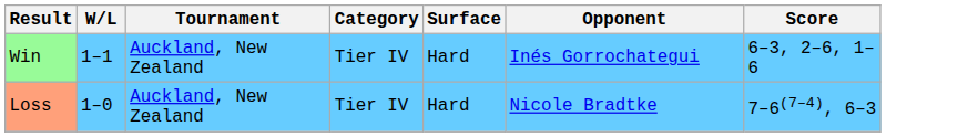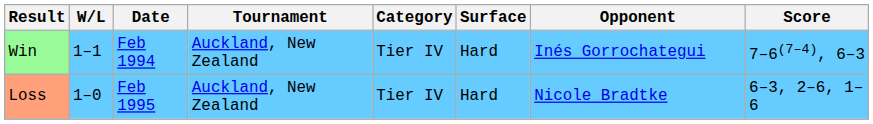 <table class="sortable wikitable">
 <tr>
 <th style="width:35px">Result</th>
 <th style="width:30px" class="unsortable">W/L</th>
+<th style="width:55px">Date</th>
 <th style="width:145px">Tournament</th>
 <th style="width:50px">Category</th>
 <th style="width:50px">Surface</th>
 <th style="width:170px">Opponent</th>
 <th style="width:95px" class="unsortable">Score</th>
 </tr>
 <tr style="background:#66ccff;">
 <td style="background:#98fb98;">Win</td>
 <td>1–1</td>
+<td><a href='#'>Feb 1994</a></td>
 <td><a href='#'>Auckland</a>, New Zealand</td>
 <td>Tier IV</td>
 <td>Hard</td>
 <td> <a href='#'>Inés Gorrochategui</a></td>
-<td>6–3, 2–6, 1–6</td>
+<td>7–6<sup>(7–4)</sup>, 6–3</td>
 </tr>
 <tr style="background:#66ccff;">
 <td style="background:#ffa07a;">Loss</td>
 <td>1–0</td>
+<td><a href='#'>Feb 1995</a></td>
 <td><a href='#'>Auckland</a>, New Zealand</td>
 <td>Tier IV</td>
 <td>Hard</td>
 <td> <a href='#'>Nicole Bradtke</a></td>
-<td>7–6<sup>(7–4)</sup>, 6–3</td>
+<td>6–3, 2–6, 1–6</td>
 </tr>
 </table>
